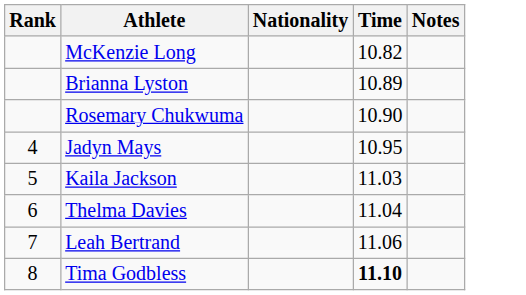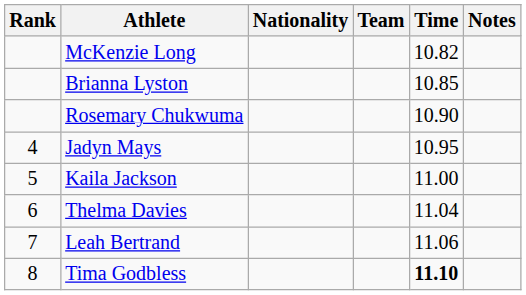 <table class="wikitable sortable plainrowheaders" style="text-align:center">
 <tr>
 <th scope="col">Rank</th>
 <th scope="col">Athlete</th>
 <th scope="col">Nationality</th>
+<th scope="col">Team</th>
 <th scope="col">Time</th>
 <th scope="col">Notes</th>
 </tr>
 <tr>
 <td></td>
 <td align=left><a href='#'>McKenzie Long</a></td>
 <td align=left></td>
+<td></td>
 <td>10.82</td>
 <td></td>
 </tr>
 <tr>
 <td></td>
 <td align=left><a href='#'>Brianna Lyston</a></td>
 <td align=left></td>
-<td>10.89</td>
+<td></td>
+<td>10.85</td>
 <td></td>
 </tr>
 <tr>
 <td></td>
 <td align=left><a href='#'>Rosemary Chukwuma</a></td>
 <td align=left></td>
+<td></td>
 <td>10.90</td>
 <td></td>
 </tr>
 <tr>
 <td>4</td>
 <td align=left><a href='#'>Jadyn Mays</a></td>
 <td align=left></td>
+<td></td>
 <td>10.95</td>
 <td></td>
 </tr>
 <tr>
 <td>5</td>
 <td align=left><a href='#'>Kaila Jackson</a></td>
 <td align=left></td>
-<td>11.03</td>
+<td></td>
+<td>11.00</td>
 <td></td>
 </tr>
 <tr>
 <td>6</td>
 <td align=left><a href='#'>Thelma Davies</a></td>
 <td align=left></td>
+<td></td>
 <td>11.04</td>
 <td></td>
 </tr>
 <tr>
 <td>7</td>
 <td align=left><a href='#'>Leah Bertrand</a></td>
 <td align=left></td>
+<td></td>
 <td>11.06</td>
 <td></td>
 </tr>
 <tr>
 <td>8</td>
 <td align=left><a href='#'>Tima Godbless</a></td>
 <td align=left></td>
+<td></td>
 <td><strong>11.10</strong></td>
 <td></td>
 </tr>
 </table>
